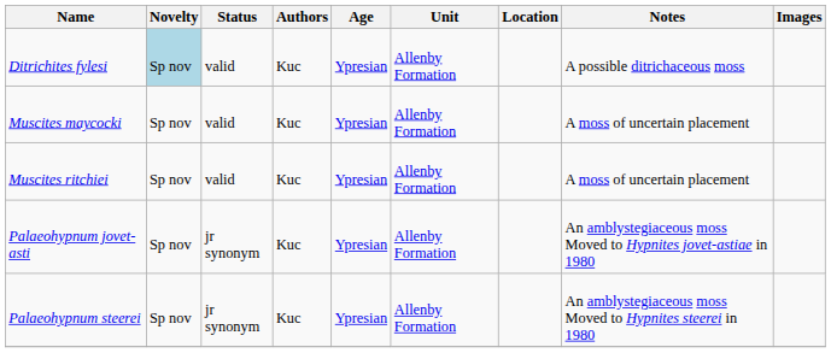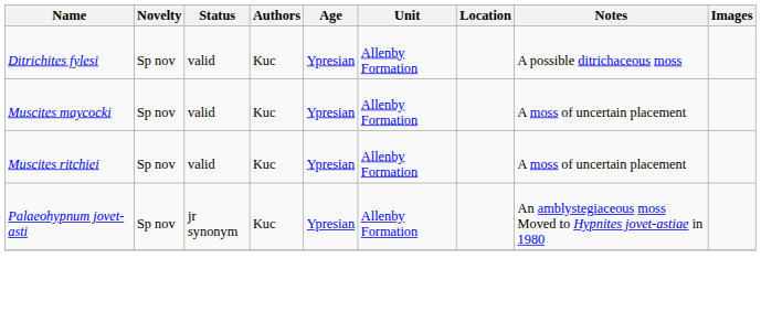 <table class="wikitable sortable" align="center" width="100%">
 <tr>
 <th>Name</th>
 <th>Novelty</th>
 <th>Status</th>
 <th>Authors</th>
 <th>Age</th>
 <th>Unit</th>
 <th>Location</th>
 <th>Notes</th>
 <th>Images</th>
 </tr>
 <tr>
 <td><br><em><a href='#'>Ditrichites fylesi</a></em></td>
-<td style="background: lightblue;"><br>Sp nov</td>
+<td><br>Sp nov</td>
 <td><br>valid</td>
 <td><br>Kuc</td>
 <td><br><a href='#'>Ypresian</a></td>
 <td><br><a href='#'>Allenby Formation</a></td>
 <td><br><br></td>
 <td><br>A possible <a href='#'>ditrichaceous</a> <a href='#'>moss</a></td>
 <td></td>
 </tr>
 <tr>
 <td><br><em><a href='#'>Muscites maycocki</a></em></td>
 <td><br>Sp nov</td>
 <td><br>valid</td>
 <td><br>Kuc</td>
 <td><br><a href='#'>Ypresian</a></td>
 <td><br><a href='#'>Allenby Formation</a></td>
 <td><br><br></td>
 <td><br>A <a href='#'>moss</a> of uncertain placement</td>
 <td></td>
 </tr>
 <tr>
 <td><br><em><a href='#'>Muscites ritchiei</a></em></td>
 <td><br>Sp nov</td>
 <td><br>valid</td>
 <td><br>Kuc</td>
 <td><br><a href='#'>Ypresian</a></td>
 <td><br><a href='#'>Allenby Formation</a></td>
 <td><br><br></td>
 <td><br>A <a href='#'>moss</a> of uncertain placement</td>
 <td></td>
 </tr>
 <tr>
 <td><br><em><a href='#'>Palaeohypnum jovet-asti</a></em></td>
 <td><br>Sp nov</td>
 <td><br>jr synonym</td>
 <td><br>Kuc</td>
 <td><br><a href='#'>Ypresian</a></td>
 <td><br><a href='#'>Allenby Formation</a></td>
 <td><br><br></td>
 <td><br>An <a href='#'>amblystegiaceous</a> <a href='#'>moss</a><br> Moved to <em><a href='#'>Hypnites jovet-astiae</a></em> in <a href='#'>1980</a></td>
 <td></td>
 </tr>
 <tr>
-<td><br><em><a href='#'>Palaeohypnum steerei</a></em></td>
-<td><br>Sp nov</td>
-<td><br>jr synonym</td>
-<td><br>Kuc</td>
-<td><br><a href='#'>Ypresian</a></td>
-<td><br><a href='#'>Allenby Formation</a></td>
-<td><br><br></td>
-<td><br>An <a href='#'>amblystegiaceous</a> <a href='#'>moss</a><br> Moved to <em><a href='#'>Hypnites steerei</a></em> in <a href='#'>1980</a></td>
-<td></td>
-</tr>
-<tr>
 </tr>
 </table>
